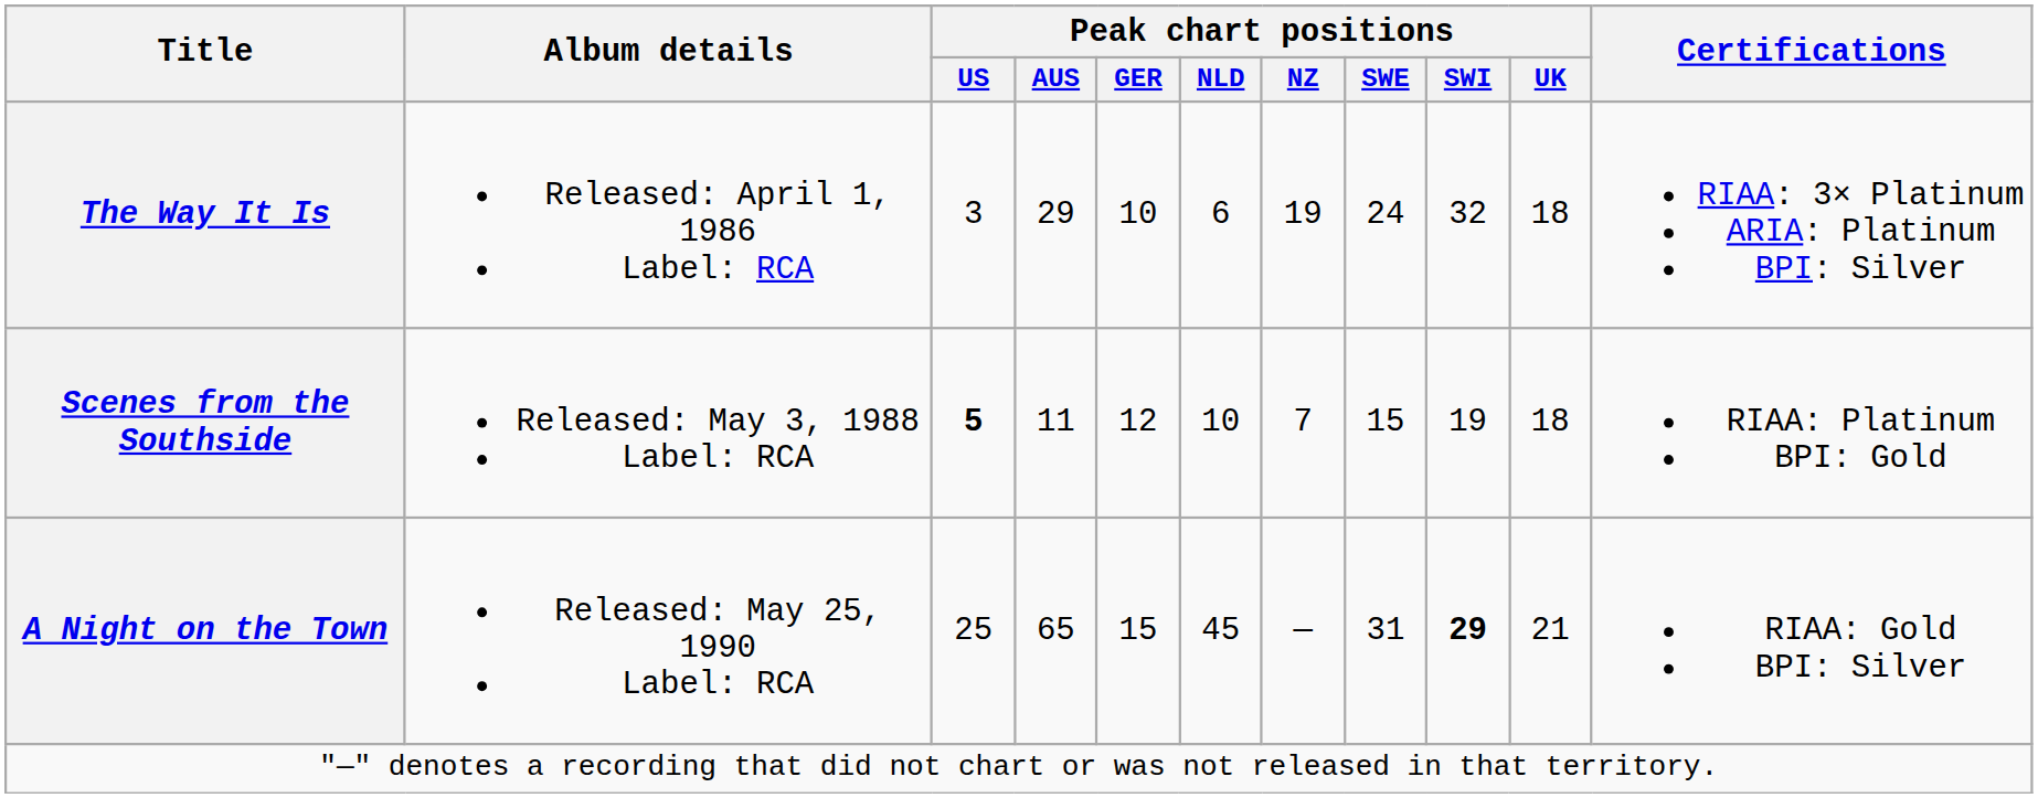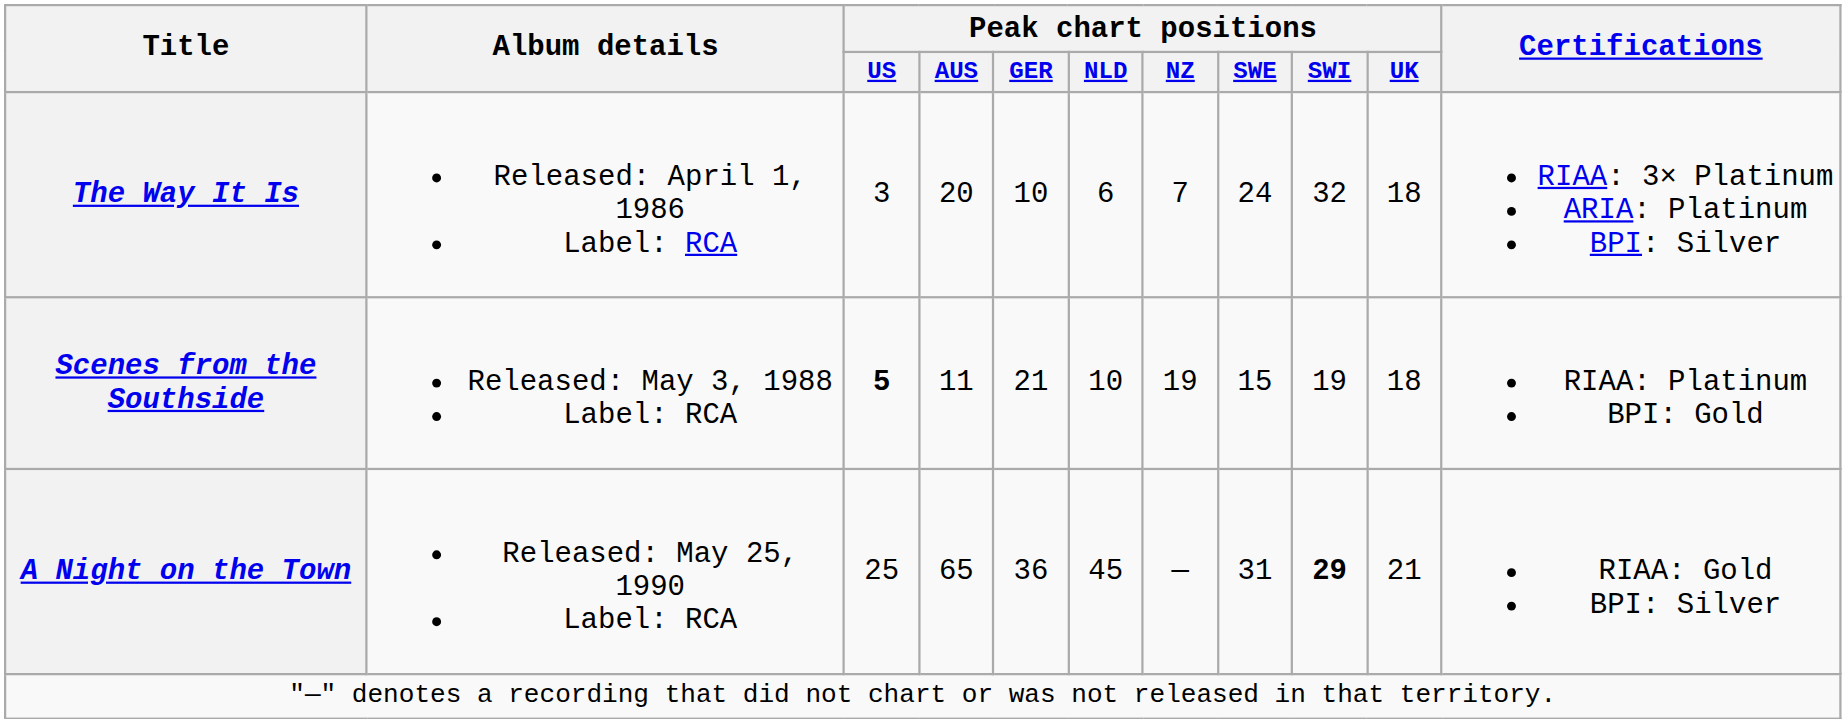 <table class="wikitable plainrowheaders" style="text-align:center;">
 <tr>
 <th scope="col" rowspan="2" style="width:12em;">Title</th>
 <th scope="col" rowspan="2" style="width:16em;">Album details</th>
 <th scope="col" colspan="8">Peak chart positions</th>
 <th scope="col" rowspan="2"><a href='#'>Certifications</a></th>
 </tr>
 <tr style="font-size:smaller;">
 <th scope="col" style="width:2.6em;"><a href='#'>US</a><br></th>
 <th scope="col" style="width:2.6em;"><a href='#'>AUS</a><br></th>
 <th scope="col" style="width:2.6em;"><a href='#'>GER</a><br></th>
 <th scope="col" style="width:2.6em;"><a href='#'>NLD</a><br></th>
 <th scope="col" style="width:2.6em;"><a href='#'>NZ</a><br></th>
 <th scope="col" style="width:2.6em;"><a href='#'>SWE</a><br></th>
 <th scope="col" style="width:2.6em;"><a href='#'>SWI</a><br></th>
 <th scope="col" style="width:2.6em;"><a href='#'>UK</a><br></th>
 </tr>
 <tr>
 <th scope="row"><em><a href='#'>The Way It Is</a></em></th>
 <td><br><ul><li>Released: April 1, 1986</li><li>Label: <a href='#'>RCA</a></li></ul></td>
 <td>3</td>
-<td>29</td>
+<td>20</td>
 <td>10</td>
 <td>6</td>
-<td>19</td>
+<td>7</td>
 <td>24</td>
 <td>32</td>
 <td>18</td>
 <td><br><ul><li><a href='#'>RIAA</a>: 3× Platinum</li><li><a href='#'>ARIA</a>: Platinum</li><li><a href='#'>BPI</a>: Silver</li></ul></td>
 </tr>
 <tr>
 <th scope="row"><em><a href='#'>Scenes from the Southside</a></em></th>
 <td><br><ul><li>Released:  May 3, 1988</li><li>Label: RCA</li></ul></td>
 <td><strong>5</strong></td>
 <td>11</td>
-<td>12</td>
+<td>21</td>
 <td>10</td>
-<td>7</td>
+<td>19</td>
 <td>15</td>
 <td>19</td>
 <td>18</td>
 <td><br><ul><li>RIAA: Platinum</li><li>BPI: Gold</li></ul></td>
 </tr>
 <tr>
 <th scope="row"><em><a href='#'>A Night on the Town</a></em></th>
 <td><br><ul><li>Released: May 25, 1990</li><li>Label:  RCA</li></ul></td>
 <td>25</td>
 <td>65</td>
-<td>15</td>
+<td>36</td>
 <td>45</td>
 <td>—</td>
 <td>31</td>
 <td><strong>29</strong></td>
 <td>21</td>
 <td><br><ul><li>RIAA: Gold</li><li>BPI: Silver</li></ul></td>
 </tr>
 <tr>
 <td colspan="14" style="font-size:90%">"—" denotes a recording that did not chart or was not released in that territory.</td>
 </tr>
 </table>
